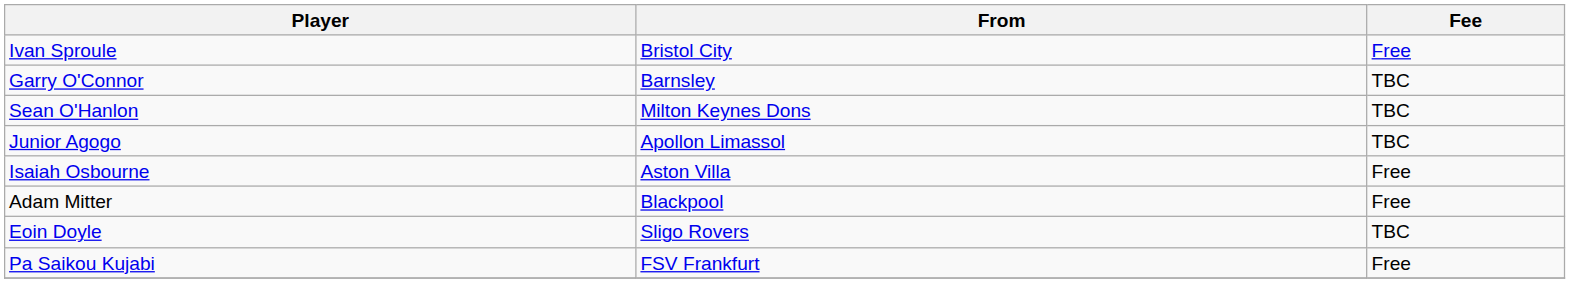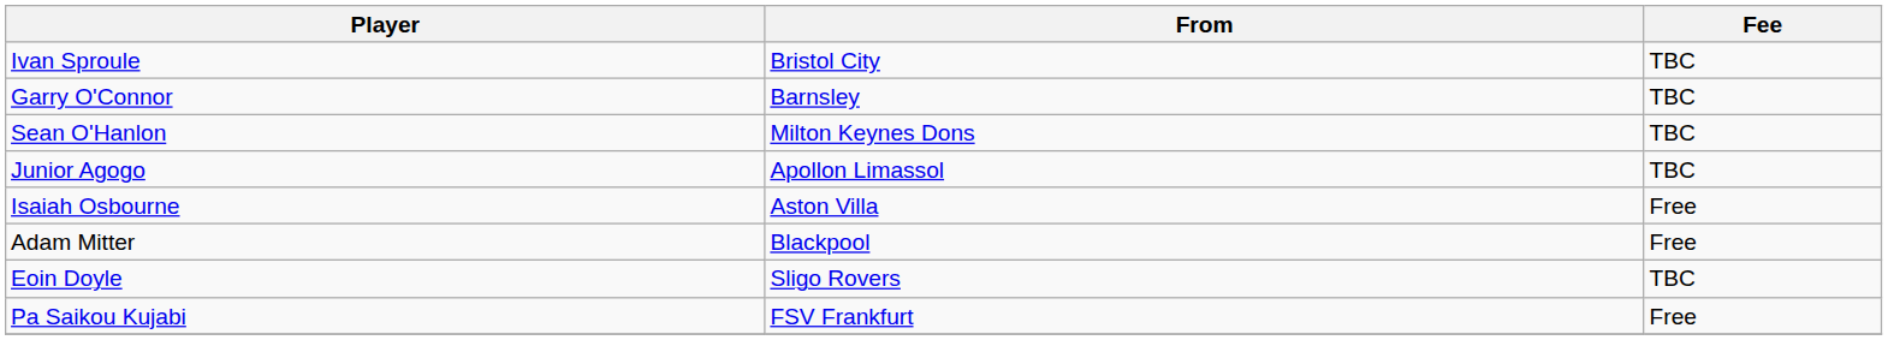 <table class="wikitable" style="text-align:center; font-size:95%;width:98%; text-align:left">
 <tr>
 <th><strong>Player</strong></th>
 <th><strong>From</strong></th>
 <th><strong>Fee</strong></th>
 </tr>
 <tr>
 <td> <a href='#'>Ivan Sproule</a></td>
 <td> <a href='#'>Bristol City</a></td>
-<td><a href='#'>Free</a></td>
+<td>TBC</td>
 </tr>
 <tr>
 <td> <a href='#'>Garry O'Connor</a></td>
 <td> <a href='#'>Barnsley</a></td>
 <td>TBC</td>
 </tr>
 <tr>
 <td> <a href='#'>Sean O'Hanlon</a></td>
 <td> <a href='#'>Milton Keynes Dons</a></td>
 <td>TBC</td>
 </tr>
 <tr>
 <td> <a href='#'>Junior Agogo</a></td>
 <td> <a href='#'>Apollon Limassol</a></td>
 <td>TBC</td>
 </tr>
 <tr>
 <td> <a href='#'>Isaiah Osbourne</a></td>
 <td> <a href='#'>Aston Villa</a></td>
 <td>Free</td>
 </tr>
 <tr>
 <td> Adam Mitter</td>
 <td> <a href='#'>Blackpool</a></td>
 <td>Free</td>
 </tr>
 <tr>
 <td> <a href='#'>Eoin Doyle</a></td>
 <td> <a href='#'>Sligo Rovers</a></td>
 <td>TBC</td>
 </tr>
 <tr>
 <td> <a href='#'>Pa Saikou Kujabi</a></td>
 <td> <a href='#'>FSV Frankfurt</a></td>
 <td>Free</td>
 </tr>
 <tr>
 </tr>
 </table>
